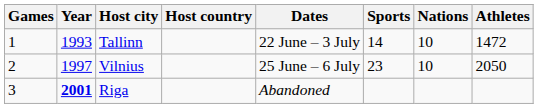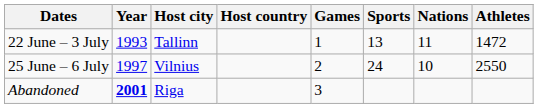 <table class="wikitable" style= width="90%">
 <tr>
-<th>Games</th>
+<th>Dates</th>
 <th>Year</th>
 <th>Host city</th>
 <th>Host country</th>
-<th>Dates</th>
+<th>Games</th>
 <th>Sports</th>
 <th>Nations</th>
 <th>Athletes</th>
 </tr>
 <tr>
-<td>1</td>
+<td>22 June – 3 July</td>
 <td><a href='#'>1993</a></td>
 <td><a href='#'>Tallinn</a></td>
 <td></td>
-<td>22 June – 3 July</td>
-<td>14</td>
-<td>10</td>
+<td>1</td>
+<td>13</td>
+<td>11</td>
 <td>1472</td>
 </tr>
 <tr>
-<td>2</td>
+<td>25 June – 6 July</td>
 <td><a href='#'>1997</a></td>
 <td><a href='#'>Vilnius</a></td>
 <td></td>
-<td>25 June – 6 July</td>
-<td>23</td>
+<td>2</td>
+<td>24</td>
 <td>10</td>
-<td>2050</td>
+<td>2550</td>
 </tr>
 <tr>
-<td>3</td>
+<td><em>Abandoned</em></td>
 <td><strong><a href='#'>2001</a></strong></td>
 <td><a href='#'>Riga</a></td>
 <td></td>
-<td><em>Abandoned</em></td>
+<td>3</td>
 <td></td>
 <td></td>
 <td></td>
 </tr>
 </table>
